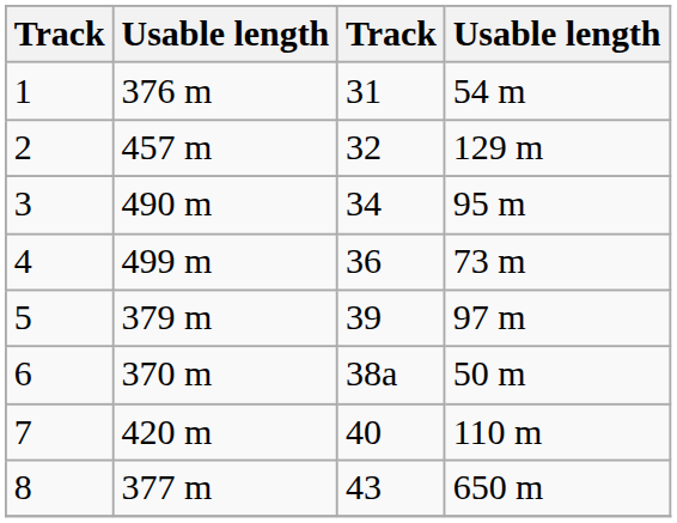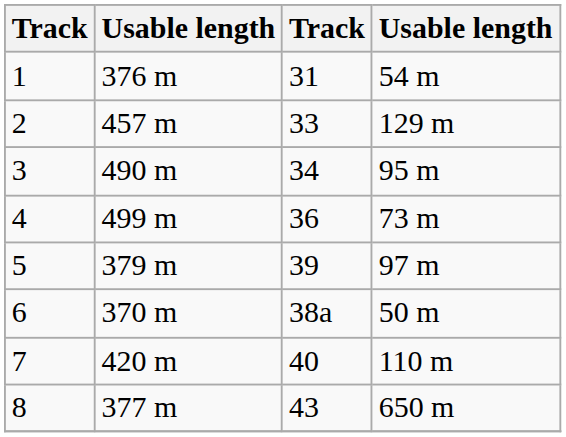 <table class="wikitable">
 <tr>
 <th>Track</th>
 <th>Usable length</th>
 <th>Track</th>
 <th>Usable length</th>
 </tr>
 <tr>
 <td>1</td>
 <td>376 m</td>
 <td>31</td>
 <td>54 m</td>
 </tr>
 <tr>
 <td>2</td>
 <td>457 m</td>
-<td>32</td>
+<td>33</td>
 <td>129 m</td>
 </tr>
 <tr>
 <td>3</td>
 <td>490 m</td>
 <td>34</td>
 <td>95 m</td>
 </tr>
 <tr>
 <td>4</td>
 <td>499 m</td>
 <td>36</td>
 <td>73 m</td>
 </tr>
 <tr>
 <td>5</td>
 <td>379 m</td>
 <td>39</td>
 <td>97 m</td>
 </tr>
 <tr>
 <td>6</td>
 <td>370 m</td>
 <td>38a</td>
 <td>50 m</td>
 </tr>
 <tr>
 <td>7</td>
 <td>420 m</td>
 <td>40</td>
 <td>110 m</td>
 </tr>
 <tr>
 <td>8</td>
 <td>377 m</td>
 <td>43</td>
 <td>650 m</td>
 </tr>
 <tr>
 </tr>
 </table>
